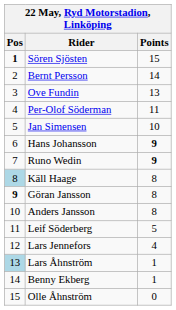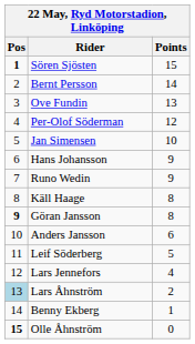 <table class="wikitable">
 <tr>
 <th colspan="6">22 May, <a href='#'>Ryd Motorstadion</a>, <a href='#'>Linköping</a></th>
 </tr>
 <tr>
 <th width=20>Pos</th>
 <th width=160>Rider</th>
 <th width=30>Points</th>
 </tr>
 <tr align=center >
 <td><strong>1</strong></td>
 <td align=left><a href='#'>Sören Sjösten</a></td>
 <td>15</td>
 </tr>
 <tr align=center >
 <td>2</td>
 <td align=left><a href='#'>Bernt Persson</a></td>
 <td>14</td>
 </tr>
 <tr align=center >
 <td>3</td>
 <td align=left><a href='#'>Ove Fundin</a></td>
 <td>13</td>
 </tr>
 <tr align=center >
 <td>4</td>
 <td align=left><a href='#'>Per-Olof Söderman</a></td>
-<td>11</td>
+<td>12</td>
 </tr>
 <tr align=center >
 <td>5</td>
 <td align=left><a href='#'>Jan Simensen</a></td>
 <td>10</td>
 </tr>
 <tr align=center >
 <td>6</td>
 <td align=left>Hans Johansson</td>
-<td><strong>9</strong></td>
+<td>9</td>
 </tr>
 <tr align=center >
 <td>7</td>
 <td align=left>Runo Wedin</td>
-<td><strong>9</strong></td>
+<td>9</td>
 </tr>
 <tr align=center >
-<td style="background: lightblue;">8</td>
+<td>8</td>
 <td align=left>Käll Haage</td>
 <td>8</td>
 </tr>
 <tr align=center>
 <td><strong>9</strong></td>
 <td align=left>Göran Jansson</td>
 <td>8</td>
 </tr>
 <tr align=center>
 <td>10</td>
 <td align=left>Anders Jansson</td>
-<td>8</td>
+<td>6</td>
 </tr>
 <tr align=center>
 <td>11</td>
 <td align=left>Leif Söderberg</td>
 <td>5</td>
 </tr>
 <tr align=center>
 <td>12</td>
 <td align=left>Lars Jennefors</td>
 <td>4</td>
 </tr>
 <tr align=center>
 <td style="background: lightblue;">13</td>
 <td align=left>Lars Åhnström</td>
-<td>1</td>
+<td>2</td>
 </tr>
 <tr align=center>
 <td>14</td>
 <td align=left>Benny Ekberg</td>
 <td>1</td>
 </tr>
 <tr align=center>
-<td>15</td>
+<td><strong>15</strong></td>
 <td align=left>Olle Åhnström</td>
 <td>0</td>
 </tr>
 </table>
